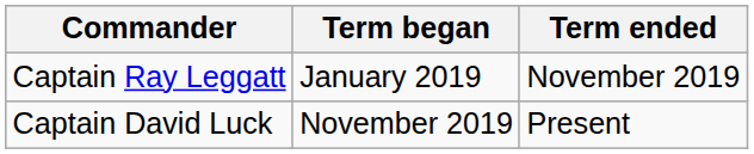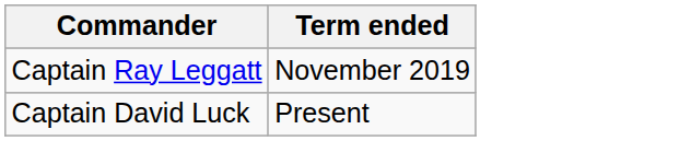 <table class="wikitable">
 <tr>
 <th>Commander</th>
-<th>Term began</th>
 <th>Term ended</th>
 </tr>
 <tr>
 <td>Captain <a href='#'>Ray Leggatt</a> </td>
-<td>January 2019</td>
 <td>November 2019</td>
 </tr>
 <tr>
 <td>Captain David Luck </td>
-<td>November 2019</td>
 <td>Present</td>
 </tr>
 </table>
